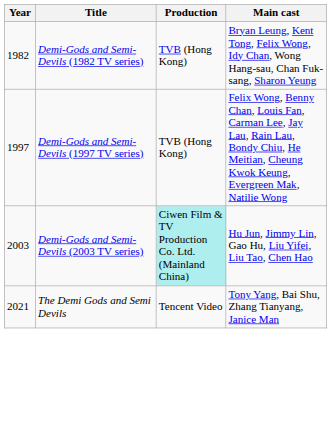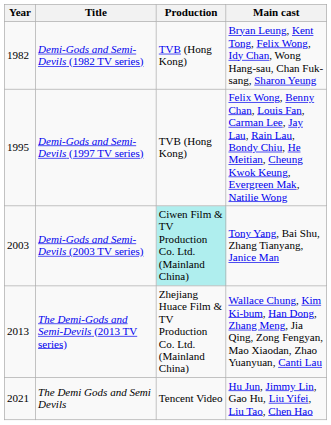 <table class="wikitable" width=75%>
 <tr>
 <th width=5%>Year</th>
 <th width=30%>Title</th>
 <th width=15%>Production</th>
 <th width=25%>Main cast</th>
 </tr>
 <tr>
 <td>1982</td>
 <td><a href='#'><em>Demi-Gods and Semi-Devils</em> (1982 TV series)</a></td>
 <td><a href='#'>TVB</a> (Hong Kong)</td>
 <td><a href='#'>Bryan Leung</a>, <a href='#'>Kent Tong</a>, <a href='#'>Felix Wong</a>, <a href='#'>Idy Chan</a>, Wong Hang-sau, Chan Fuk-sang, <a href='#'>Sharon Yeung</a></td>
 </tr>
 <tr>
-<td>1997</td>
+<td>1995</td>
 <td><a href='#'><em>Demi-Gods and Semi-Devils</em> (1997 TV series)</a></td>
 <td>TVB (Hong Kong)</td>
 <td><a href='#'>Felix Wong</a>, <a href='#'>Benny Chan</a>, <a href='#'>Louis Fan</a>, <a href='#'>Carman Lee</a>, <a href='#'>Jay Lau</a>, <a href='#'>Rain Lau</a>, <a href='#'>Bondy Chiu</a>, <a href='#'>He Meitian</a>, <a href='#'>Cheung Kwok Keung</a>, <a href='#'>Evergreen Mak</a>, <a href='#'>Natilie Wong</a></td>
 </tr>
 <tr>
 <td>2003</td>
 <td><a href='#'><em>Demi-Gods and Semi-Devils</em> (2003 TV series)</a></td>
 <td style="background: paleturquoise;">Ciwen Film & TV Production Co. Ltd. (Mainland China)</td>
-<td><a href='#'>Hu Jun</a>, <a href='#'>Jimmy Lin</a>, Gao Hu, <a href='#'>Liu Yifei</a>, <a href='#'>Liu Tao</a>, <a href='#'>Chen Hao</a></td>
+<td><a href='#'>Tony Yang</a>, Bai Shu, Zhang Tianyang, <a href='#'>Janice Man</a></td>
+</tr>
+<tr>
+<td>2013</td>
+<td><a href='#'><em>The Demi-Gods and Semi-Devils</em> (2013 TV series)</a></td>
+<td>Zhejiang Huace Film & TV Production Co. Ltd. (Mainland China)</td>
+<td><a href='#'>Wallace Chung</a>, <a href='#'>Kim Ki-bum</a>, <a href='#'>Han Dong</a>, <a href='#'>Zhang Meng</a>, Jia Qing, Zong Fengyan, Mao Xiaodan, Zhao Yuanyuan, <a href='#'>Canti Lau</a></td>
 </tr>
 <tr>
 <td>2021</td>
 <td><em>The Demi Gods and Semi Devils</em></td>
 <td>Tencent Video</td>
-<td><a href='#'>Tony Yang</a>, Bai Shu, Zhang Tianyang, <a href='#'>Janice Man</a></td>
+<td><a href='#'>Hu Jun</a>, <a href='#'>Jimmy Lin</a>, Gao Hu, <a href='#'>Liu Yifei</a>, <a href='#'>Liu Tao</a>, <a href='#'>Chen Hao</a></td>
 </tr>
 </table>
